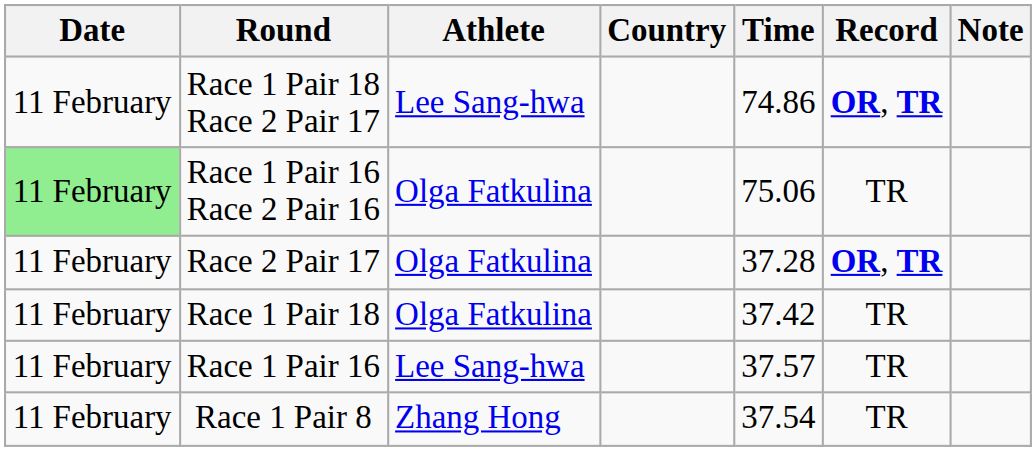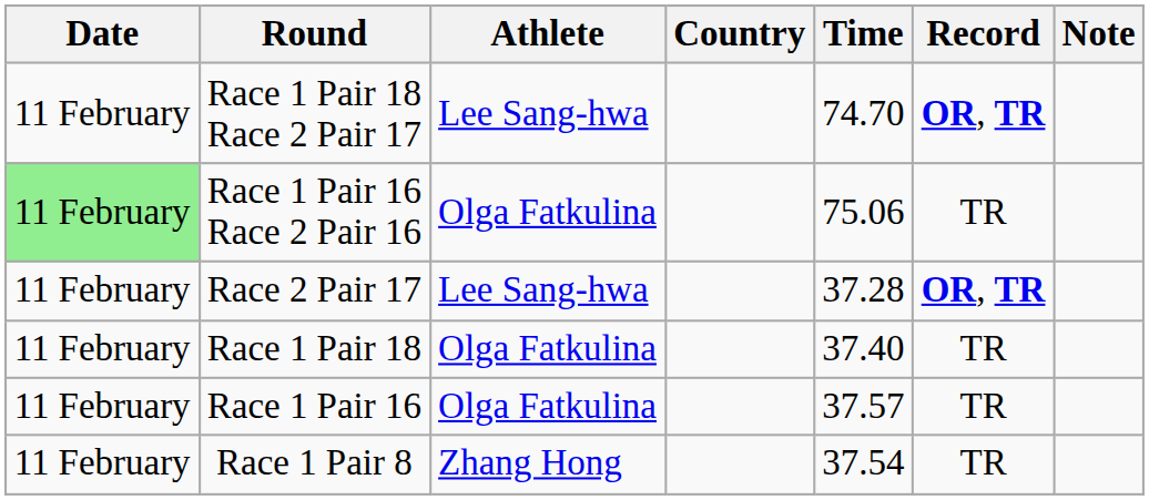 <table class="wikitable" style="text-align:center">
 <tr>
 <th>Date</th>
 <th>Round</th>
 <th>Athlete</th>
 <th>Country</th>
 <th>Time</th>
 <th>Record</th>
 <th>Note</th>
 </tr>
 <tr>
 <td>11 February</td>
 <td>Race 1 Pair 18<br>Race 2 Pair 17</td>
 <td align="left"><a href='#'>Lee Sang-hwa</a></td>
 <td align="left"></td>
-<td>74.86</td>
+<td>74.70</td>
 <td><strong><a href='#'>OR</a></strong>, <strong><a href='#'>TR</a></strong></td>
 <td></td>
 </tr>
 <tr>
 <td style="background: lightgreen;">11 February</td>
 <td>Race 1 Pair 16<br>Race 2 Pair 16</td>
 <td align="left"><a href='#'>Olga Fatkulina</a></td>
 <td align="left"></td>
 <td>75.06</td>
 <td>TR</td>
 <td></td>
 </tr>
 <tr>
 <td>11 February</td>
 <td>Race 2 Pair 17</td>
-<td align="left"><a href='#'>Olga Fatkulina</a></td>
+<td align="left"><a href='#'>Lee Sang-hwa</a></td>
 <td align="left"></td>
 <td>37.28</td>
 <td><strong><a href='#'>OR</a></strong>, <strong><a href='#'>TR</a></strong></td>
 <td></td>
 </tr>
 <tr>
 <td>11 February</td>
 <td>Race 1 Pair 18</td>
 <td align="left"><a href='#'>Olga Fatkulina</a></td>
 <td align="left"></td>
-<td>37.42</td>
+<td>37.40</td>
 <td>TR</td>
 <td></td>
 </tr>
 <tr>
 <td>11 February</td>
 <td>Race 1 Pair 16</td>
-<td align="left"><a href='#'>Lee Sang-hwa</a></td>
+<td align="left"><a href='#'>Olga Fatkulina</a></td>
 <td align="left"></td>
 <td>37.57</td>
 <td>TR</td>
 <td></td>
 </tr>
 <tr>
 <td>11 February</td>
 <td>Race 1 Pair 8</td>
 <td align="left"><a href='#'>Zhang Hong</a></td>
 <td align="left"></td>
 <td>37.54</td>
 <td>TR</td>
 <td></td>
 </tr>
 </table>
